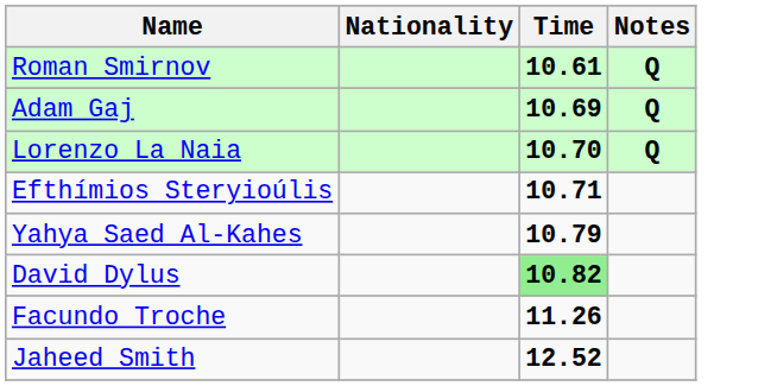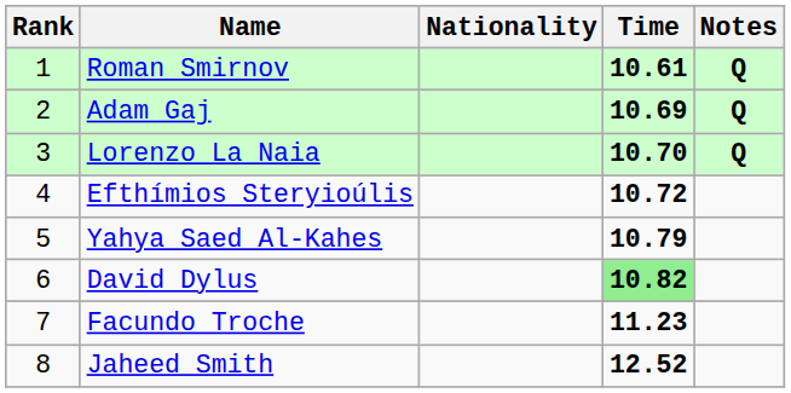 <table class="wikitable sortable" style="text-align:center">
 <tr>
+<th>Rank</th>
 <th>Name</th>
 <th>Nationality</th>
 <th>Time</th>
 <th>Notes</th>
 </tr>
 <tr bgcolor=ccffcc>
+<td>1</td>
 <td align=left><a href='#'>Roman Smirnov</a></td>
 <td align=left></td>
 <td><strong>10.61</strong></td>
 <td><strong>Q</strong></td>
 </tr>
 <tr bgcolor=ccffcc>
+<td>2</td>
 <td align=left><a href='#'>Adam Gaj</a></td>
 <td align=left></td>
 <td><strong>10.69</strong></td>
 <td><strong>Q</strong></td>
 </tr>
 <tr bgcolor=ccffcc>
+<td>3</td>
 <td align=left><a href='#'>Lorenzo La Naia</a></td>
 <td align=left></td>
 <td><strong>10.70</strong></td>
 <td><strong>Q</strong></td>
 </tr>
 <tr>
+<td>4</td>
 <td align=left><a href='#'>Efthímios Steryioúlis</a></td>
 <td align=left></td>
-<td><strong>10.71</strong></td>
+<td><strong>10.72</strong></td>
 <td></td>
 </tr>
 <tr>
+<td>5</td>
 <td align=left><a href='#'>Yahya Saed Al-Kahes</a></td>
 <td align=left></td>
 <td><strong>10.79</strong></td>
 <td></td>
 </tr>
 <tr>
+<td>6</td>
 <td align=left><a href='#'>David Dylus</a></td>
 <td align=left></td>
 <td style="background: lightgreen;"><strong>10.82</strong></td>
 <td></td>
 </tr>
 <tr>
+<td>7</td>
 <td align=left><a href='#'>Facundo Troche</a></td>
 <td align=left></td>
-<td><strong>11.26</strong></td>
+<td><strong>11.23</strong></td>
 <td></td>
 </tr>
 <tr>
+<td>8</td>
 <td align=left><a href='#'>Jaheed Smith</a></td>
 <td align=left></td>
 <td><strong>12.52</strong></td>
 <td></td>
 </tr>
 </table>
